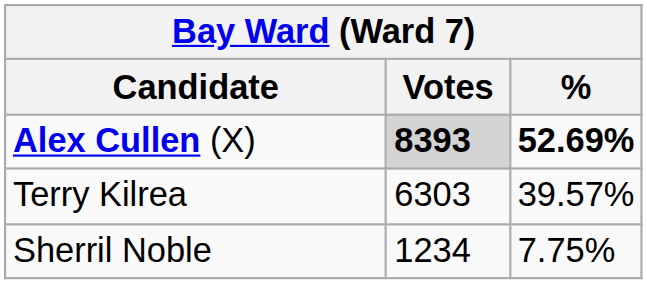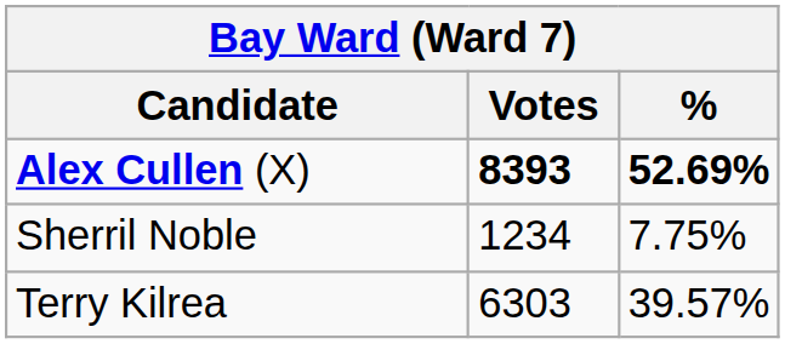 <table class="wikitable">
 <tr>
 <th colspan="3"><a href='#'>Bay Ward</a> (Ward 7)</th>
 </tr>
 <tr>
 <th style="width: 170px">Candidate</th>
 <th style="width: 50px">Votes</th>
 <th style="width: 40px">%</th>
 </tr>
 <tr>
 <td><strong><a href='#'>Alex Cullen</a></strong> (X)</td>
-<td style="background: lightgrey;"><strong>8393</strong></td>
+<td><strong>8393</strong></td>
 <td><strong>52.69%</strong></td>
+</tr>
+<tr>
+<td>Sherril Noble</td>
+<td>1234</td>
+<td>7.75%</td>
 </tr>
 <tr>
 <td>Terry Kilrea</td>
 <td>6303</td>
 <td>39.57%</td>
 </tr>
-<tr>
-<td>Sherril Noble</td>
-<td>1234</td>
-<td>7.75%</td>
-</tr>
 </table>
